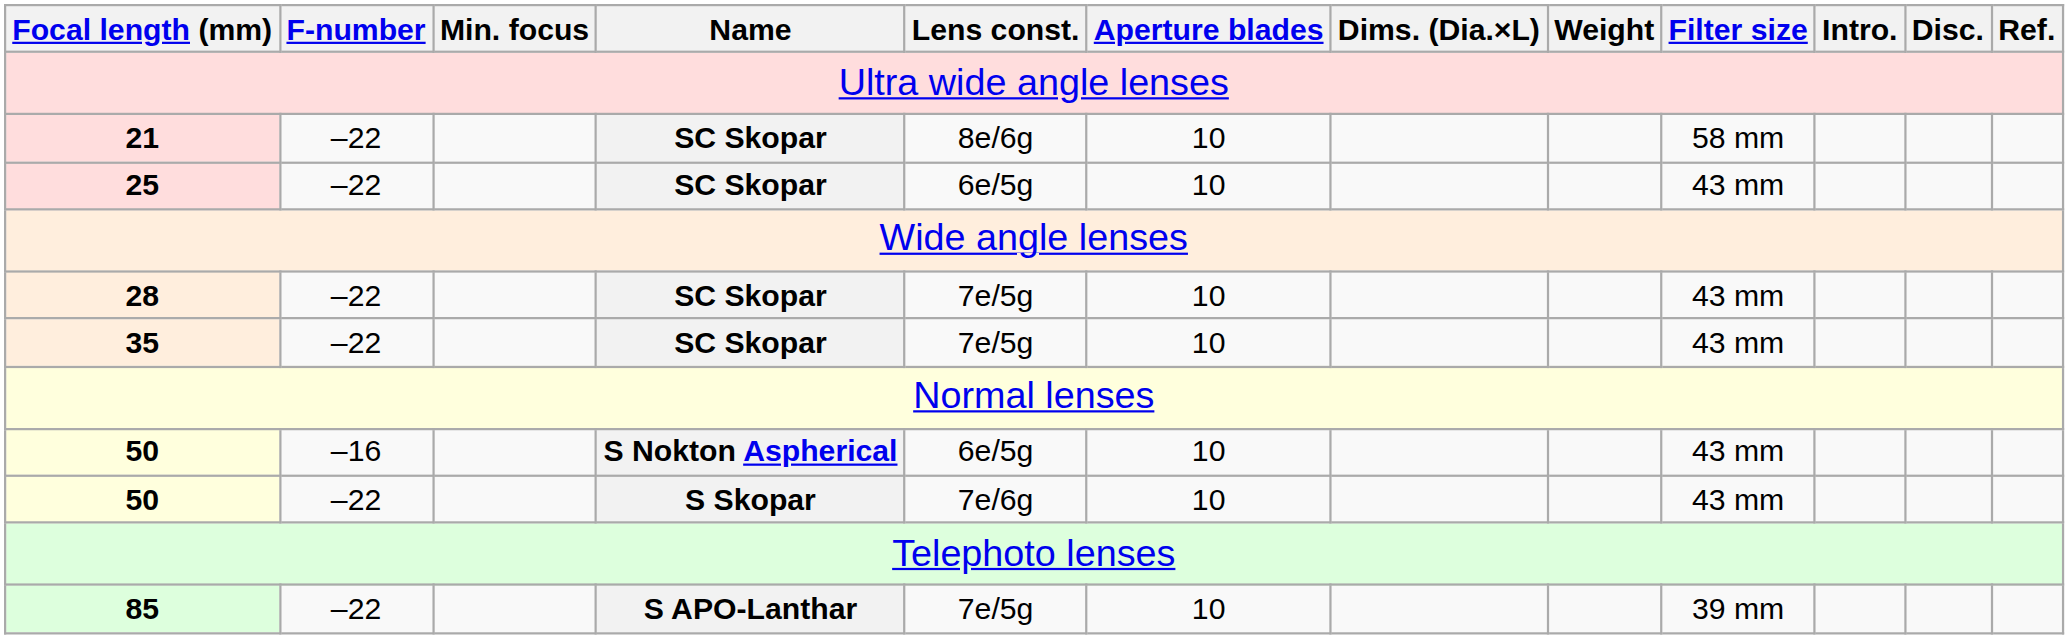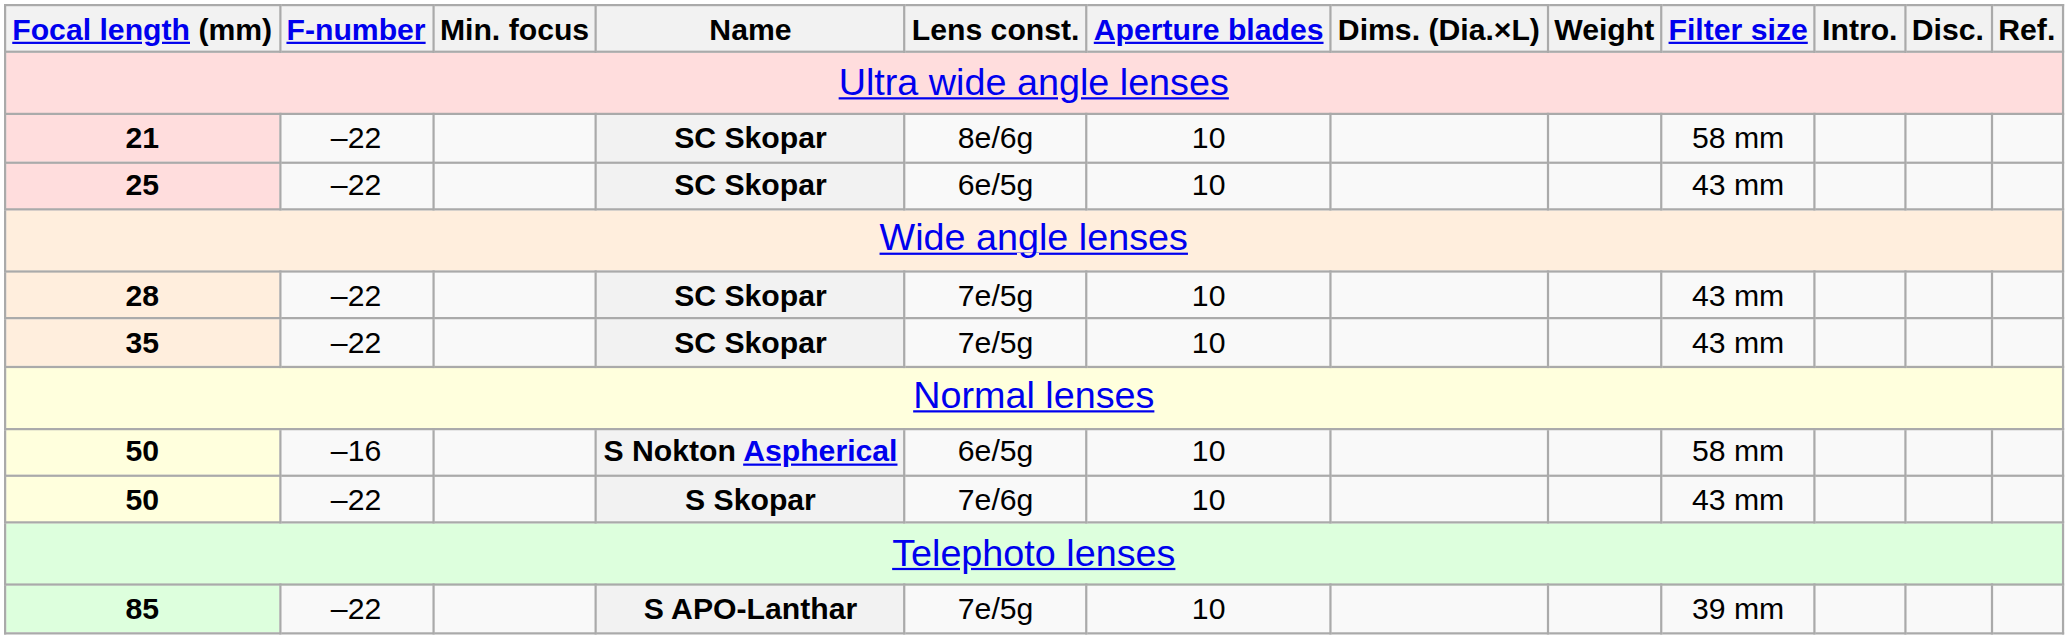 <table class="wikitable sortable" style="font-size:85%;text-align:center;">
 <tr>
 <th><a href='#'>Focal length</a> (mm)</th>
 <th><a href='#'>F-number</a></th>
 <th>Min. focus</th>
 <th>Name</th>
 <th>Lens const.</th>
 <th><a href='#'>Aperture blades</a></th>
 <th>Dims. (Dia.×L)</th>
 <th>Weight</th>
 <th><a href='#'>Filter size</a></th>
 <th>Intro.</th>
 <th>Disc.</th>
 <th class="unsortable">Ref.</th>
 </tr>
 <tr>
 <td colspan=14 style="background:#fdd;font-size:125%;" data-sort-value="zzz-10"><a href='#'>Ultra wide angle lenses</a></td>
 </tr>
 <tr>
 <th style="background:#fdd;">21</th>
 <td>–22</td>
 <td></td>
 <th>SC Skopar</th>
 <td>8e/6g</td>
 <td>10</td>
 <td></td>
 <td></td>
 <td>58 mm</td>
 <td></td>
 <td></td>
 <td></td>
 </tr>
 <tr>
 <th style="background:#fdd;">25</th>
 <td>–22</td>
 <td></td>
 <th>SC Skopar</th>
 <td>6e/5g</td>
 <td>10</td>
 <td></td>
 <td></td>
 <td>43 mm</td>
 <td></td>
 <td></td>
 <td></td>
 </tr>
 <tr>
 <td colspan=14 style="background:#fed;font-size:125%;" data-sort-value="zzz-20"><a href='#'>Wide angle lenses</a></td>
 </tr>
 <tr>
 <th style="background:#fed;">28</th>
 <td>–22</td>
 <td></td>
 <th>SC Skopar</th>
 <td>7e/5g</td>
 <td>10</td>
 <td></td>
 <td></td>
 <td>43 mm</td>
 <td></td>
 <td></td>
 <td></td>
 </tr>
 <tr>
 <th style="background:#fed;">35</th>
 <td>–22</td>
 <td></td>
 <th>SC Skopar</th>
 <td>7e/5g</td>
 <td>10</td>
 <td></td>
 <td></td>
 <td>43 mm</td>
 <td></td>
 <td></td>
 <td></td>
 </tr>
 <tr>
 <td colspan=14 style="background:#ffd;font-size:125%;" data-sort-value="zzz-30"><a href='#'>Normal lenses</a></td>
 </tr>
 <tr>
 <th style="background:#ffd;">50</th>
 <td>–16</td>
 <td></td>
 <th>S Nokton <a href='#'>Aspherical</a></th>
 <td>6e/5g</td>
 <td>10</td>
 <td></td>
 <td></td>
-<td>43 mm</td>
+<td>58 mm</td>
 <td></td>
 <td></td>
 <td></td>
 </tr>
 <tr>
 <th style="background:#ffd;">50</th>
 <td>–22</td>
 <td></td>
 <th>S Skopar</th>
 <td>7e/6g</td>
 <td>10</td>
 <td></td>
 <td></td>
 <td>43 mm</td>
 <td></td>
 <td></td>
 <td></td>
 </tr>
 <tr>
 <td colspan=14 style="background:#dfd;font-size:125%;" data-sort-value="zzz-40"><a href='#'>Telephoto lenses</a></td>
 </tr>
 <tr>
 <th style="background:#dfd;">85</th>
 <td>–22</td>
 <td></td>
 <th>S APO-Lanthar</th>
 <td>7e/5g</td>
 <td>10</td>
 <td></td>
 <td></td>
 <td>39 mm</td>
 <td></td>
 <td></td>
 <td></td>
 </tr>
 </table>
